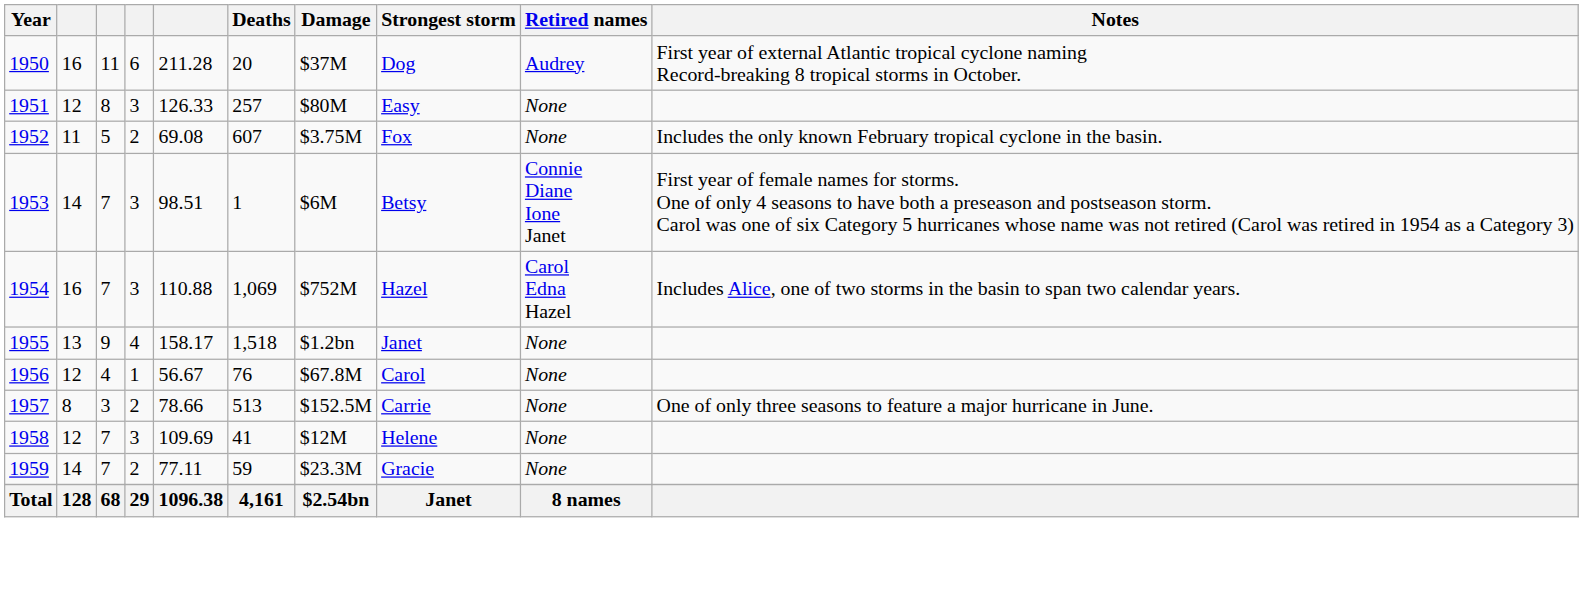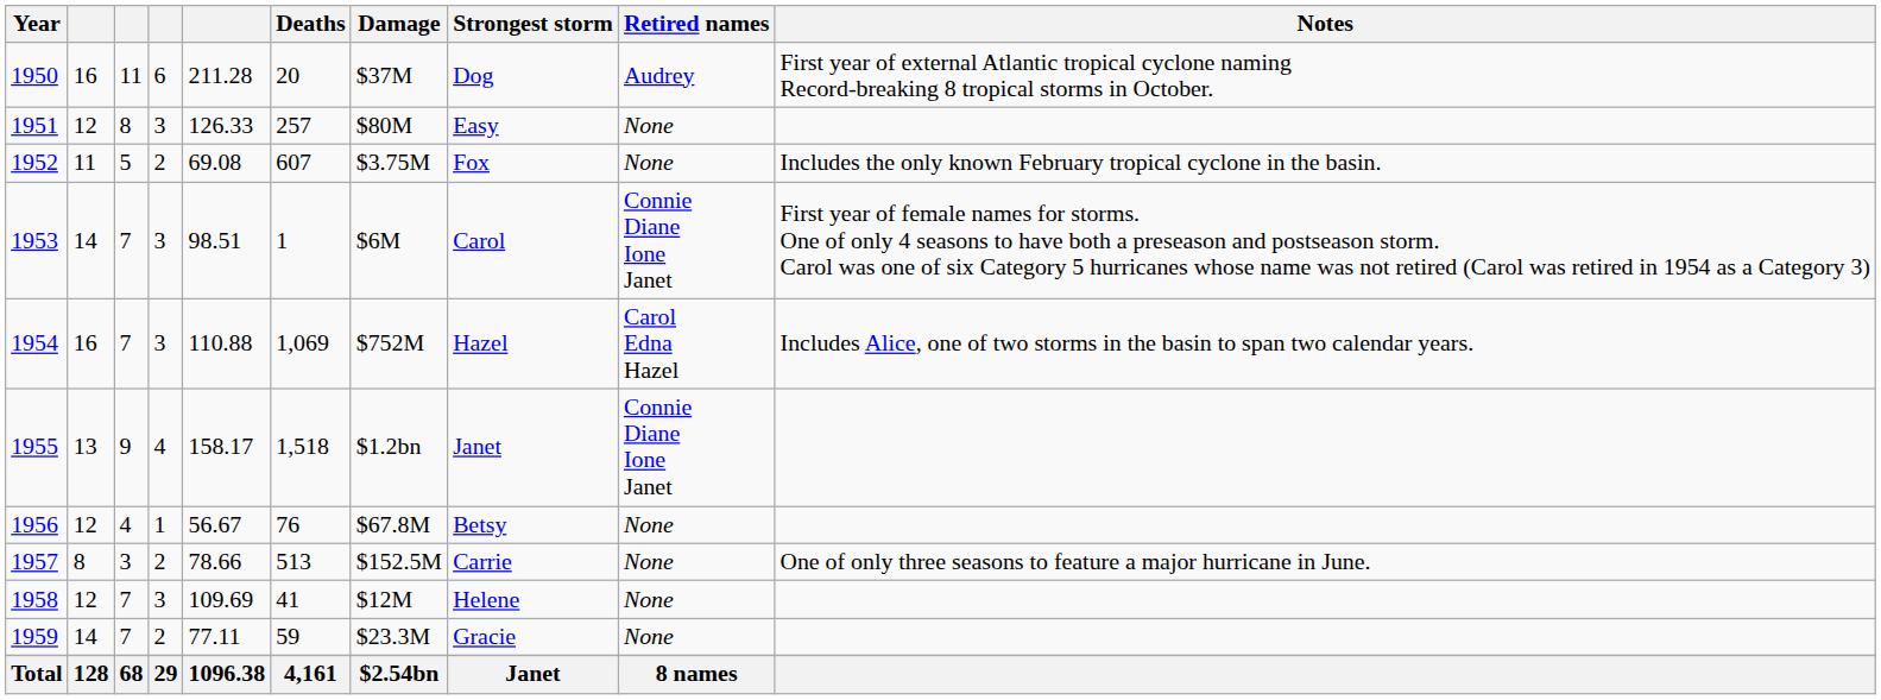 <table class="wikitable sortable">
 <tr>
 <th>Year</th>
 <th></th>
 <th></th>
 <th></th>
 <th></th>
 <th>Deaths</th>
 <th>Damage</th>
 <th>Strongest storm</th>
 <th><a href='#'>Retired</a> names</th>
 <th>Notes</th>
 </tr>
 <tr>
 <td><a href='#'>1950</a></td>
 <td>16</td>
 <td>11</td>
 <td>6</td>
 <td>211.28</td>
 <td>20</td>
 <td>$37M</td>
 <td> <a href='#'>Dog</a></td>
 <td> <a href='#'>Audrey</a></td>
 <td>First year of external Atlantic tropical cyclone naming<br>Record-breaking 8 tropical storms in October.</td>
 </tr>
 <tr>
 <td><a href='#'>1951</a></td>
 <td>12</td>
 <td>8</td>
 <td>3</td>
 <td>126.33</td>
 <td>257</td>
 <td>$80M</td>
 <td> <a href='#'>Easy</a></td>
 <td><em>None</em></td>
 <td></td>
 </tr>
 <tr>
 <td><a href='#'>1952</a></td>
 <td>11</td>
 <td>5</td>
 <td>2</td>
 <td>69.08</td>
 <td>607</td>
 <td>$3.75M</td>
 <td> <a href='#'>Fox</a></td>
 <td><em>None</em></td>
 <td>Includes the only known February tropical cyclone in the basin.</td>
 </tr>
 <tr>
 <td><a href='#'>1953</a></td>
 <td>14</td>
 <td>7</td>
 <td>3</td>
 <td>98.51</td>
 <td>1</td>
 <td>$6M</td>
-<td> <a href='#'>Betsy</a></td>
+<td> <a href='#'>Carol</a></td>
 <td> <a href='#'>Connie</a><br> <a href='#'>Diane</a><br> <a href='#'>Ione</a><br> Janet</td>
 <td>First year of female names for storms.<br>One of only 4 seasons to have both a preseason and postseason storm.<br>Carol was one of six Category 5 hurricanes whose name was not retired (Carol was retired in 1954 as a Category 3)</td>
 </tr>
 <tr>
 <td><a href='#'>1954</a></td>
 <td>16</td>
 <td>7</td>
 <td>3</td>
 <td>110.88</td>
 <td>1,069</td>
 <td>$752M</td>
 <td> <a href='#'>Hazel</a></td>
 <td> <a href='#'>Carol</a><br> <a href='#'>Edna</a><br> Hazel</td>
 <td>Includes <a href='#'>Alice</a>, one of two storms in the basin to span two calendar years.</td>
 </tr>
 <tr>
 <td><a href='#'>1955</a></td>
 <td>13</td>
 <td>9</td>
 <td>4</td>
 <td>158.17</td>
 <td>1,518</td>
 <td>$1.2bn</td>
 <td> <a href='#'>Janet</a></td>
-<td><em>None</em></td>
+<td> <a href='#'>Connie</a><br> <a href='#'>Diane</a><br> <a href='#'>Ione</a><br> Janet</td>
 <td></td>
 </tr>
 <tr>
 <td><a href='#'>1956</a></td>
 <td>12</td>
 <td>4</td>
 <td>1</td>
 <td>56.67</td>
 <td>76</td>
 <td>$67.8M</td>
-<td> <a href='#'>Carol</a></td>
+<td> <a href='#'>Betsy</a></td>
 <td><em>None</em></td>
 <td></td>
 </tr>
 <tr>
 <td><a href='#'>1957</a></td>
 <td>8</td>
 <td>3</td>
 <td>2</td>
 <td>78.66</td>
 <td>513</td>
 <td>$152.5M</td>
 <td> <a href='#'>Carrie</a></td>
 <td><em>None</em></td>
 <td>One of only three seasons to feature a major hurricane in June.</td>
 </tr>
 <tr>
 <td><a href='#'>1958</a></td>
 <td>12</td>
 <td>7</td>
 <td>3</td>
 <td>109.69</td>
 <td>41</td>
 <td>$12M</td>
 <td> <a href='#'>Helene</a></td>
 <td><em>None</em></td>
 <td></td>
 </tr>
 <tr>
 <td><a href='#'>1959</a></td>
 <td>14</td>
 <td>7</td>
 <td>2</td>
 <td>77.11</td>
 <td>59</td>
 <td>$23.3M</td>
 <td> <a href='#'>Gracie</a></td>
 <td><em>None</em></td>
 <td></td>
 </tr>
 <tr>
 </tr>
 <tr class="sortbottom">
 <th>Total</th>
 <th>128</th>
 <th>68</th>
 <th>29</th>
 <th>1096.38</th>
 <th>4,161</th>
 <th>$2.54bn</th>
 <th>Janet</th>
 <th>8 names</th>
 <th></th>
 </tr>
 </table>
